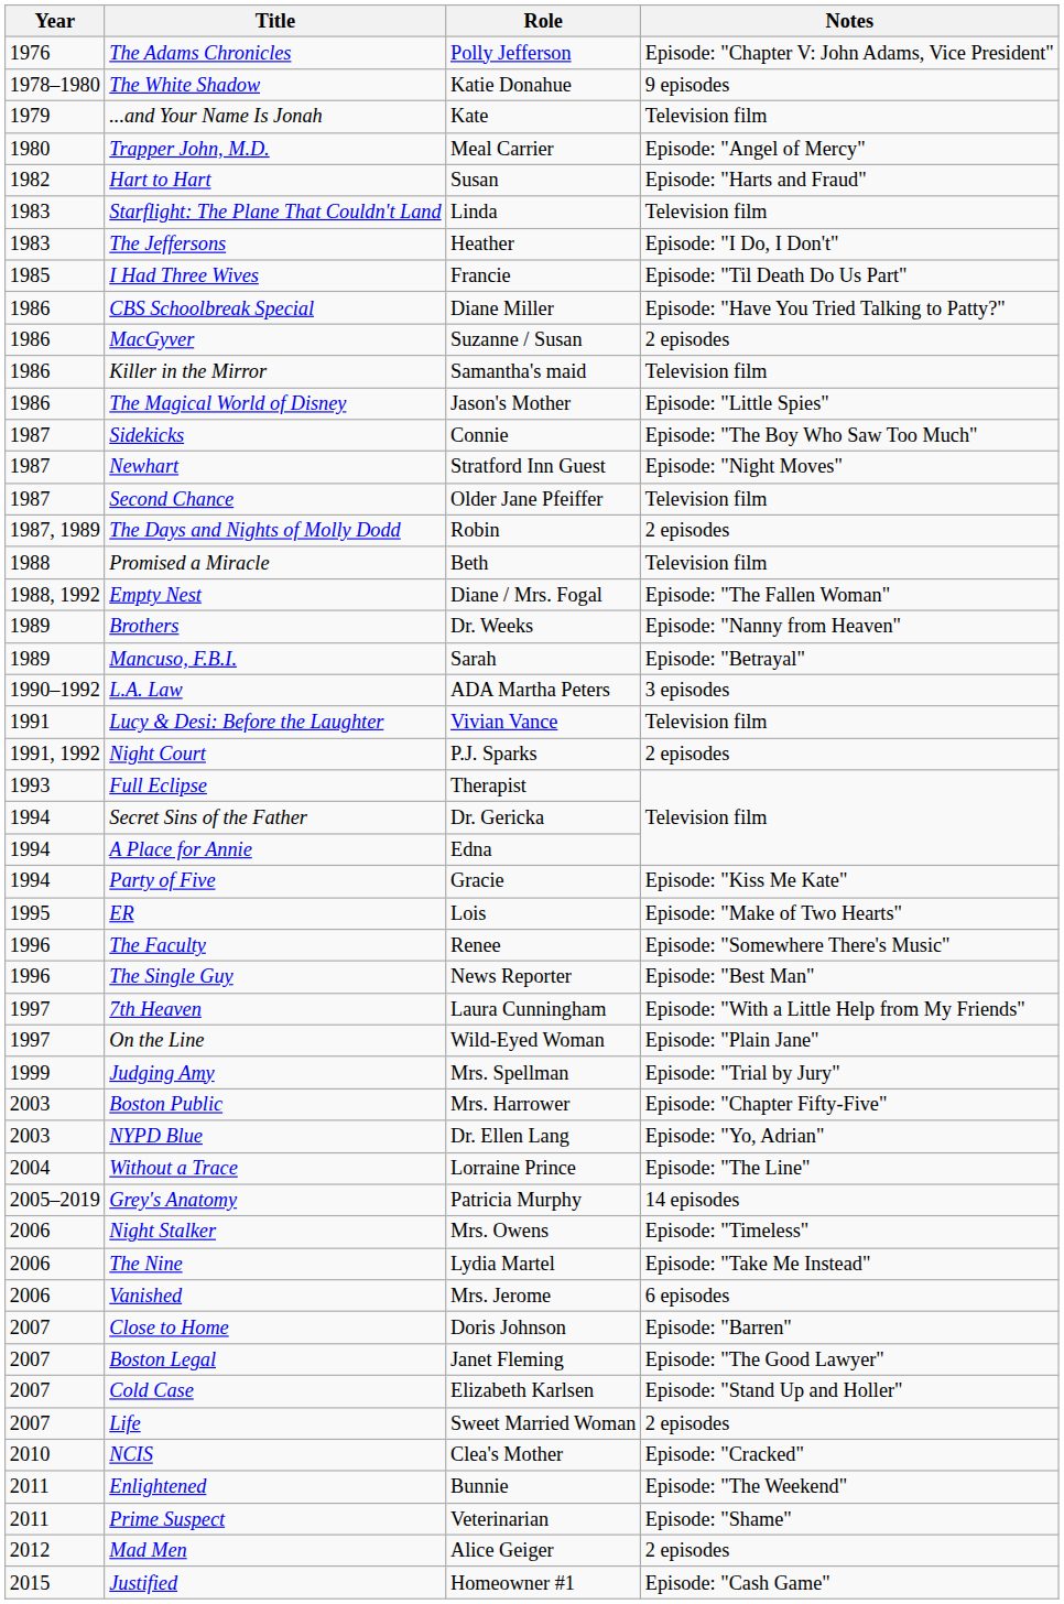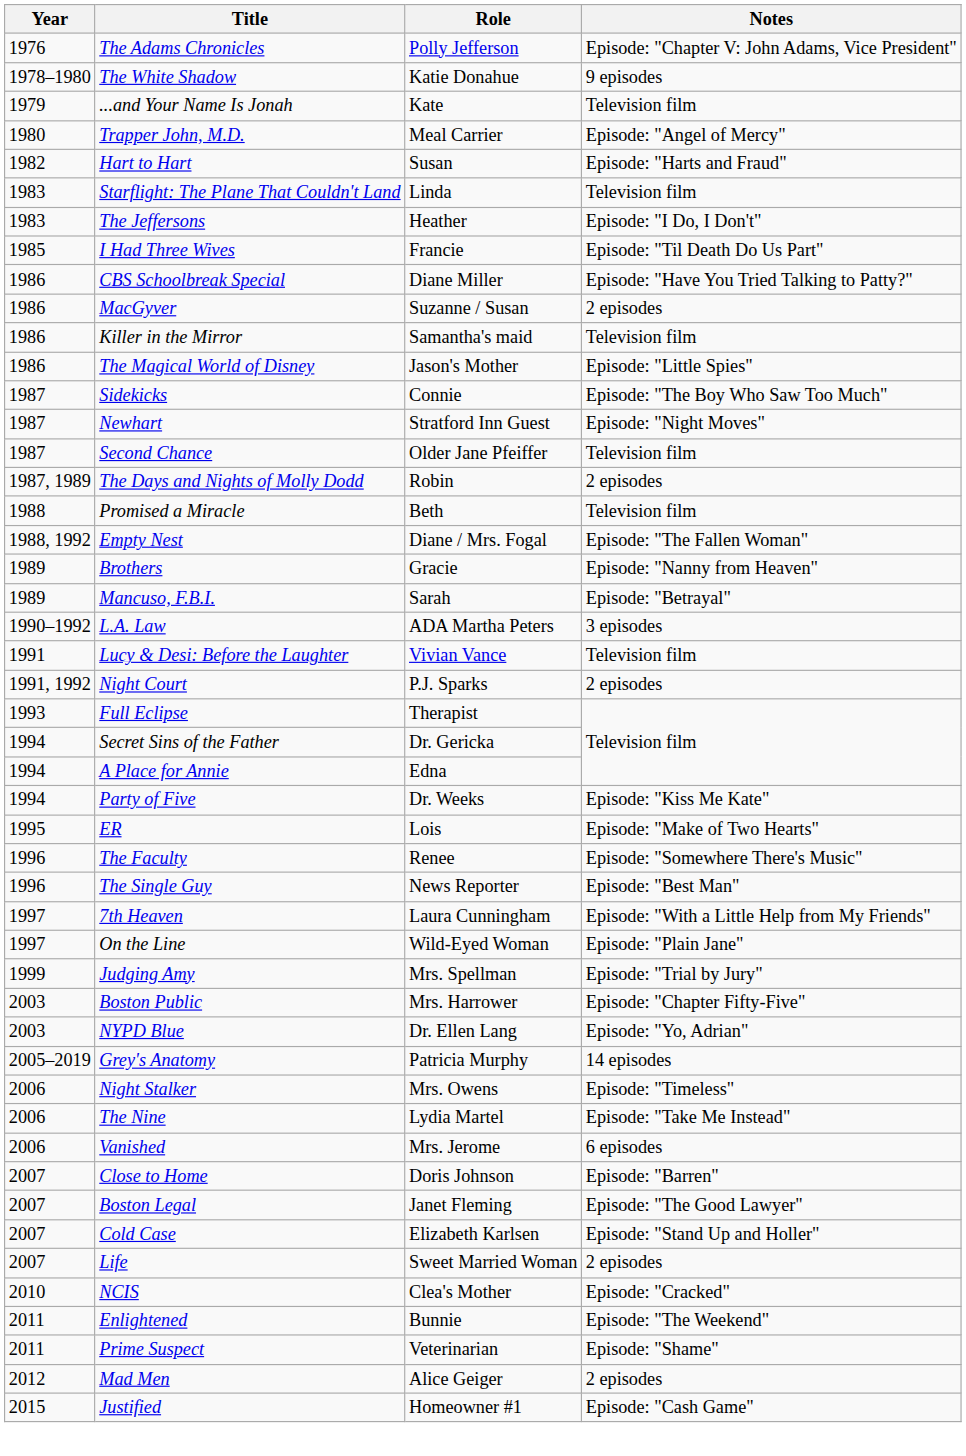 <table class="wikitable sortable">
 <tr>
 <th>Year</th>
 <th>Title</th>
 <th>Role</th>
 <th>Notes</th>
 </tr>
 <tr>
 <td>1976</td>
 <td><em><a href='#'>The Adams Chronicles</a></em></td>
 <td><a href='#'>Polly Jefferson</a></td>
 <td>Episode: "Chapter V: John Adams, Vice President"</td>
 </tr>
 <tr>
 <td>1978–1980</td>
 <td><a href='#'><em>The White Shadow</em></a></td>
 <td>Katie Donahue</td>
 <td>9 episodes</td>
 </tr>
 <tr>
 <td>1979</td>
 <td><em>...and Your Name Is Jonah</em></td>
 <td>Kate</td>
 <td>Television film</td>
 </tr>
 <tr>
 <td>1980</td>
 <td><em><a href='#'>Trapper John, M.D.</a></em></td>
 <td>Meal Carrier</td>
 <td>Episode: "Angel of Mercy"</td>
 </tr>
 <tr>
 <td>1982</td>
 <td><em><a href='#'>Hart to Hart</a></em></td>
 <td>Susan</td>
 <td>Episode: "Harts and Fraud"</td>
 </tr>
 <tr>
 <td>1983</td>
 <td><em><a href='#'>Starflight: The Plane That Couldn't Land</a></em></td>
 <td>Linda</td>
 <td>Television film</td>
 </tr>
 <tr>
 <td>1983</td>
 <td><em><a href='#'>The Jeffersons</a></em></td>
 <td>Heather</td>
 <td>Episode: "I Do, I Don't"</td>
 </tr>
 <tr>
 <td>1985</td>
 <td><em><a href='#'>I Had Three Wives</a></em></td>
 <td>Francie</td>
 <td>Episode: "Til Death Do Us Part"</td>
 </tr>
 <tr>
 <td>1986</td>
 <td><em><a href='#'>CBS Schoolbreak Special</a></em></td>
 <td>Diane Miller</td>
 <td>Episode: "Have You Tried Talking to Patty?"</td>
 </tr>
 <tr>
 <td>1986</td>
 <td><a href='#'><em>MacGyver</em></a></td>
 <td>Suzanne / Susan</td>
 <td>2 episodes</td>
 </tr>
 <tr>
 <td>1986</td>
 <td><em>Killer in the Mirror</em></td>
 <td>Samantha's maid</td>
 <td>Television film</td>
 </tr>
 <tr>
 <td>1986</td>
 <td><em><a href='#'>The Magical World of Disney</a></em></td>
 <td>Jason's Mother</td>
 <td>Episode: "Little Spies"</td>
 </tr>
 <tr>
 <td>1987</td>
 <td><a href='#'><em>Sidekicks</em></a></td>
 <td>Connie</td>
 <td>Episode: "The Boy Who Saw Too Much"</td>
 </tr>
 <tr>
 <td>1987</td>
 <td><em><a href='#'>Newhart</a></em></td>
 <td>Stratford Inn Guest</td>
 <td>Episode: "Night Moves"</td>
 </tr>
 <tr>
 <td>1987</td>
 <td><a href='#'><em>Second Chance</em></a></td>
 <td>Older Jane Pfeiffer</td>
 <td>Television film</td>
 </tr>
 <tr>
 <td>1987, 1989</td>
 <td><em><a href='#'>The Days and Nights of Molly Dodd</a></em></td>
 <td>Robin</td>
 <td>2 episodes</td>
 </tr>
 <tr>
 <td>1988</td>
 <td><em>Promised a Miracle</em></td>
 <td>Beth</td>
 <td>Television film</td>
 </tr>
 <tr>
 <td>1988, 1992</td>
 <td><em><a href='#'>Empty Nest</a></em></td>
 <td>Diane / Mrs. Fogal</td>
 <td>Episode: "The Fallen Woman"</td>
 </tr>
 <tr>
 <td>1989</td>
 <td><a href='#'><em>Brothers</em></a></td>
-<td>Dr. Weeks</td>
+<td>Gracie</td>
 <td>Episode: "Nanny from Heaven"</td>
 </tr>
 <tr>
 <td>1989</td>
 <td><em><a href='#'>Mancuso, F.B.I.</a></em></td>
 <td>Sarah</td>
 <td>Episode: "Betrayal"</td>
 </tr>
 <tr>
 <td>1990–1992</td>
 <td><em><a href='#'>L.A. Law</a></em></td>
 <td>ADA Martha Peters</td>
 <td>3 episodes</td>
 </tr>
 <tr>
 <td>1991</td>
 <td><em><a href='#'>Lucy & Desi: Before the Laughter</a></em></td>
 <td><a href='#'>Vivian Vance</a></td>
 <td>Television film</td>
 </tr>
 <tr>
 <td>1991, 1992</td>
 <td><em><a href='#'>Night Court</a></em></td>
 <td>P.J. Sparks</td>
 <td>2 episodes</td>
 </tr>
 <tr>
 <td>1993</td>
 <td><em><a href='#'>Full Eclipse</a></em></td>
 <td>Therapist</td>
 <td rowspan="3">Television film</td>
 </tr>
 <tr>
 <td>1994</td>
 <td><em>Secret Sins of the Father</em></td>
 <td>Dr. Gericka</td>
 </tr>
 <tr>
 <td>1994</td>
 <td><em><a href='#'>A Place for Annie</a></em></td>
 <td>Edna</td>
 </tr>
 <tr>
 <td>1994</td>
 <td><em><a href='#'>Party of Five</a></em></td>
-<td>Gracie</td>
+<td>Dr. Weeks</td>
 <td>Episode: "Kiss Me Kate"</td>
 </tr>
 <tr>
 <td>1995</td>
 <td><a href='#'><em>ER</em></a></td>
 <td>Lois</td>
 <td>Episode: "Make of Two Hearts"</td>
 </tr>
 <tr>
 <td>1996</td>
 <td><a href='#'><em>The Faculty</em></a></td>
 <td>Renee</td>
 <td>Episode: "Somewhere There's Music"</td>
 </tr>
 <tr>
 <td>1996</td>
 <td><em><a href='#'>The Single Guy</a></em></td>
 <td>News Reporter</td>
 <td>Episode: "Best Man"</td>
 </tr>
 <tr>
 <td>1997</td>
 <td><a href='#'><em>7th Heaven</em></a></td>
 <td>Laura Cunningham</td>
 <td>Episode: "With a Little Help from My Friends"</td>
 </tr>
 <tr>
 <td>1997</td>
 <td><em>On the Line</em></td>
 <td>Wild-Eyed Woman</td>
 <td>Episode: "Plain Jane"</td>
 </tr>
 <tr>
 <td>1999</td>
 <td><em><a href='#'>Judging Amy</a></em></td>
 <td>Mrs. Spellman</td>
 <td>Episode: "Trial by Jury"</td>
 </tr>
 <tr>
 <td>2003</td>
 <td><em><a href='#'>Boston Public</a></em></td>
 <td>Mrs. Harrower</td>
 <td>Episode: "Chapter Fifty-Five"</td>
 </tr>
 <tr>
 <td>2003</td>
 <td><em><a href='#'>NYPD Blue</a></em></td>
 <td>Dr. Ellen Lang</td>
 <td>Episode: "Yo, Adrian"</td>
-</tr>
-<tr>
-<td>2004</td>
-<td><em><a href='#'>Without a Trace</a></em></td>
-<td>Lorraine Prince</td>
-<td>Episode: "The Line"</td>
 </tr>
 <tr>
 <td>2005–2019</td>
 <td><em><a href='#'>Grey's Anatomy</a></em></td>
 <td>Patricia Murphy</td>
 <td>14 episodes</td>
 </tr>
 <tr>
 <td>2006</td>
 <td><a href='#'><em>Night Stalker</em></a></td>
 <td>Mrs. Owens</td>
 <td>Episode: "Timeless"</td>
 </tr>
 <tr>
 <td>2006</td>
 <td><a href='#'><em>The Nine</em></a></td>
 <td>Lydia Martel</td>
 <td>Episode: "Take Me Instead"</td>
 </tr>
 <tr>
 <td>2006</td>
 <td><a href='#'><em>Vanished</em></a></td>
 <td>Mrs. Jerome</td>
 <td>6 episodes</td>
 </tr>
 <tr>
 <td>2007</td>
 <td><a href='#'><em>Close to Home</em></a></td>
 <td>Doris Johnson</td>
 <td>Episode: "Barren"</td>
 </tr>
 <tr>
 <td>2007</td>
 <td><em><a href='#'>Boston Legal</a></em></td>
 <td>Janet Fleming</td>
 <td>Episode: "The Good Lawyer"</td>
 </tr>
 <tr>
 <td>2007</td>
 <td><em><a href='#'>Cold Case</a></em></td>
 <td>Elizabeth Karlsen</td>
 <td>Episode: "Stand Up and Holler"</td>
 </tr>
 <tr>
 <td>2007</td>
 <td><a href='#'><em>Life</em></a></td>
 <td>Sweet Married Woman</td>
 <td>2 episodes</td>
 </tr>
 <tr>
 <td>2010</td>
 <td><a href='#'><em>NCIS</em></a></td>
 <td>Clea's Mother</td>
 <td>Episode: "Cracked"</td>
 </tr>
 <tr>
 <td>2011</td>
 <td><a href='#'><em>Enlightened</em></a></td>
 <td>Bunnie</td>
 <td>Episode: "The Weekend"</td>
 </tr>
 <tr>
 <td>2011</td>
 <td><a href='#'><em>Prime Suspect</em></a></td>
 <td>Veterinarian</td>
 <td>Episode: "Shame"</td>
 </tr>
 <tr>
 <td>2012</td>
 <td><em><a href='#'>Mad Men</a></em></td>
 <td>Alice Geiger</td>
 <td>2 episodes</td>
 </tr>
 <tr>
 <td>2015</td>
 <td><a href='#'><em>Justified</em></a></td>
 <td>Homeowner #1</td>
 <td>Episode: "Cash Game"</td>
 </tr>
 </table>
